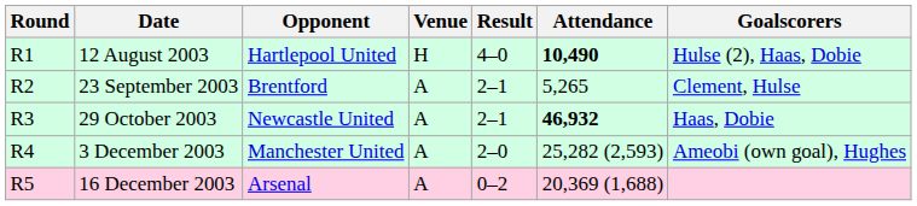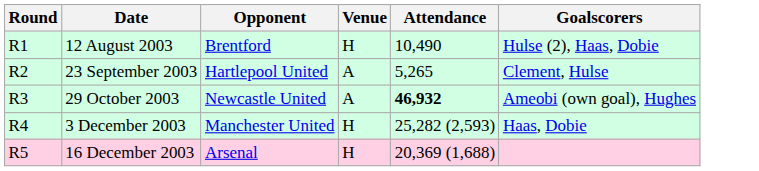 <table class="wikitable">
 <tr>
 <th>Round</th>
 <th>Date</th>
 <th>Opponent</th>
 <th>Venue</th>
-<th>Result</th>
 <th>Attendance</th>
 <th>Goalscorers</th>
 </tr>
 <tr style="background-color: #d0ffe3;">
 <td>R1</td>
 <td>12 August 2003</td>
-<td><a href='#'>Hartlepool United</a></td>
+<td><a href='#'>Brentford</a></td>
 <td>H</td>
-<td>4–0</td>
-<td><strong>10,490</strong></td>
+<td>10,490</td>
 <td><a href='#'>Hulse</a> (2), <a href='#'>Haas</a>, <a href='#'>Dobie</a></td>
 </tr>
 <tr style="background-color: #d0ffe3;">
 <td>R2</td>
 <td>23 September 2003</td>
-<td><a href='#'>Brentford</a></td>
+<td><a href='#'>Hartlepool United</a></td>
 <td>A</td>
-<td>2–1</td>
 <td>5,265</td>
 <td><a href='#'>Clement</a>, <a href='#'>Hulse</a></td>
 </tr>
 <tr style="background-color: #d0ffe3;">
 <td>R3</td>
 <td>29 October 2003</td>
 <td><a href='#'>Newcastle United</a></td>
 <td>A</td>
-<td>2–1</td>
 <td><strong>46,932</strong></td>
-<td><a href='#'>Haas</a>, <a href='#'>Dobie</a></td>
+<td><a href='#'>Ameobi</a> (own goal), <a href='#'>Hughes</a></td>
 </tr>
 <tr style="background-color: #d0ffe3;">
 <td>R4</td>
 <td>3 December 2003</td>
 <td><a href='#'>Manchester United</a></td>
-<td>A</td>
-<td>2–0</td>
+<td>H</td>
 <td>25,282 (2,593)</td>
-<td><a href='#'>Ameobi</a> (own goal), <a href='#'>Hughes</a></td>
+<td><a href='#'>Haas</a>, <a href='#'>Dobie</a></td>
 </tr>
 <tr style="background-color: #ffd0e3;">
 <td>R5</td>
 <td>16 December 2003</td>
 <td><a href='#'>Arsenal</a></td>
-<td>A</td>
-<td>0–2</td>
+<td>H</td>
 <td>20,369 (1,688)</td>
 <td></td>
 </tr>
 </table>
